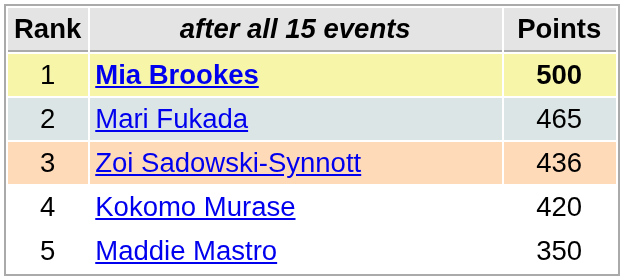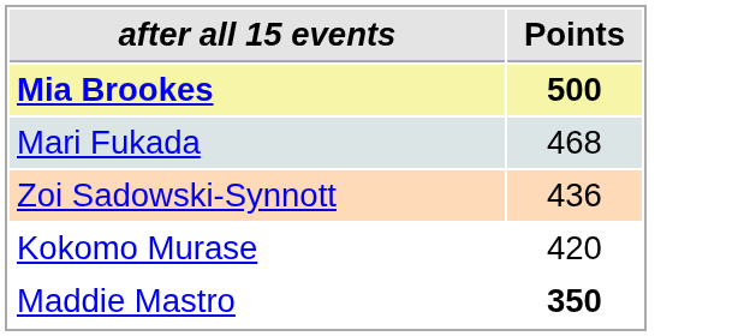 <table cellspacing="1" cellpadding="3" style="border:1px solid #AAAAAA;font-size:86%">
 <tr style="background-color: #E4E4E4;">
-<th style="border-bottom:1px solid #AAAAAA; width: 10px;">Rank</th>
 <th style="border-bottom:1px solid #AAAAAA; width: 200px;"><em>after all 15 events</em></th>
 <th style="border-bottom:1px solid #AAAAAA; width: 50px;">Points</th>
 </tr>
 <tr style="background:#f7f6a8;">
-<td align=center>1</td>
 <td><strong> <a href='#'>Mia Brookes</a></strong></td>
 <td align=center><strong>500</strong></td>
 </tr>
 <tr style="background:#dce5e5;">
-<td align=center>2</td>
 <td> <a href='#'>Mari Fukada</a></td>
-<td align=center>465</td>
+<td align=center>468</td>
 </tr>
 <tr style="background:#ffdab9;">
-<td align=center>3</td>
 <td> <a href='#'>Zoi Sadowski-Synnott</a></td>
 <td align=center>436</td>
 </tr>
 <tr>
-<td align=center>4</td>
 <td> <a href='#'>Kokomo Murase</a></td>
 <td align=center>420</td>
 </tr>
 <tr>
-<td align=center>5</td>
 <td> <a href='#'>Maddie Mastro</a></td>
-<td align=center>350</td>
+<td align=center><strong>350</strong></td>
 </tr>
 </table>
